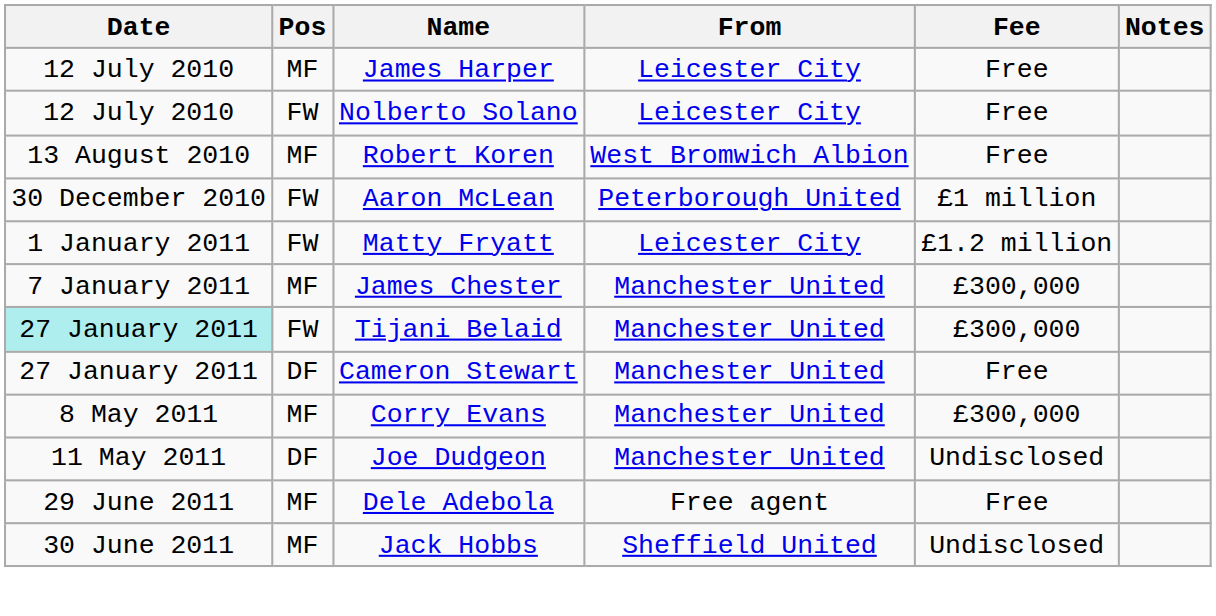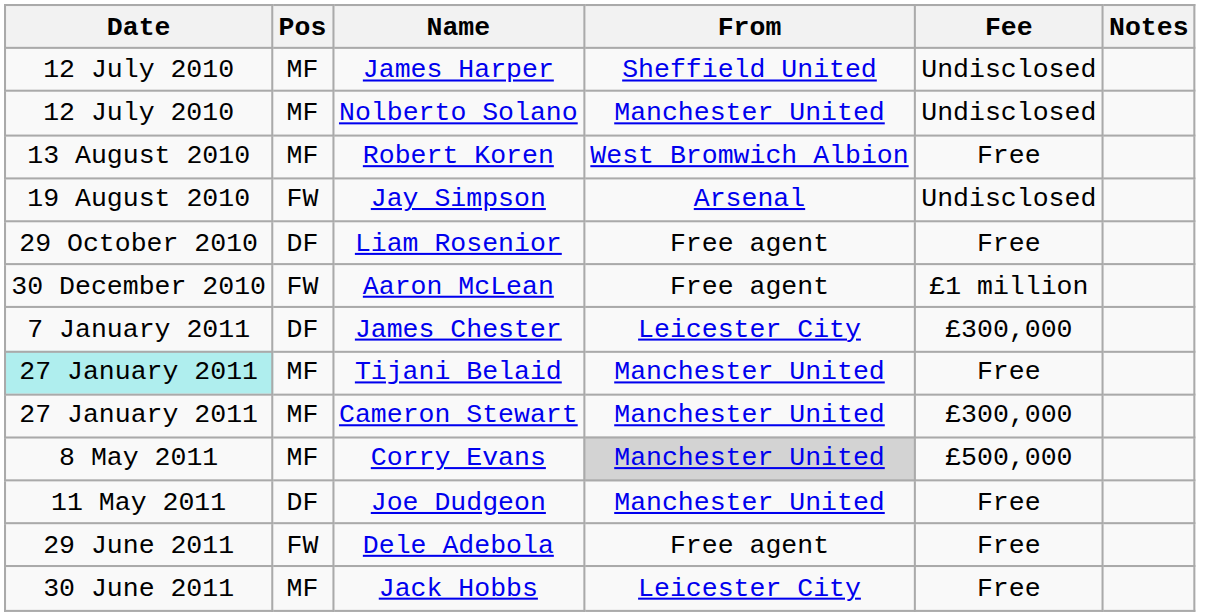 <table class="wikitable" border="1" style="border-collapse:collapse; text-align:center;">
 <tr>
 <th>Date</th>
 <th>Pos</th>
 <th>Name</th>
 <th>From</th>
 <th>Fee</th>
 <th>Notes</th>
 </tr>
 <tr>
 <td>12 July 2010</td>
 <td>MF</td>
 <td><a href='#'>James Harper</a></td>
-<td><a href='#'>Leicester City</a></td>
-<td>Free</td>
+<td><a href='#'>Sheffield United</a></td>
+<td>Undisclosed</td>
 <td> </td>
 </tr>
 <tr>
 <td>12 July 2010</td>
-<td>FW</td>
+<td>MF</td>
 <td><a href='#'>Nolberto Solano</a></td>
-<td><a href='#'>Leicester City</a></td>
-<td>Free</td>
+<td><a href='#'>Manchester United</a></td>
+<td>Undisclosed</td>
 <td> </td>
 </tr>
 <tr>
 <td>13 August 2010</td>
 <td>MF</td>
 <td><a href='#'>Robert Koren</a></td>
 <td><a href='#'>West Bromwich Albion</a></td>
 <td>Free</td>
 <td></td>
 </tr>
 <tr>
+<td>19 August 2010</td>
+<td>FW</td>
+<td><a href='#'>Jay Simpson</a></td>
+<td><a href='#'>Arsenal</a></td>
+<td>Undisclosed</td>
+<td></td>
+</tr>
+<tr>
+<td>29 October 2010</td>
+<td>DF</td>
+<td><a href='#'>Liam Rosenior</a></td>
+<td>Free agent</td>
+<td>Free</td>
+<td><br></td>
+</tr>
+<tr>
 <td>30 December 2010</td>
 <td>FW</td>
 <td><a href='#'>Aaron McLean</a></td>
-<td><a href='#'>Peterborough United</a></td>
+<td>Free agent</td>
 <td>£1 million</td>
 <td></td>
 </tr>
 <tr>
-<td>1 January 2011</td>
-<td>FW</td>
-<td><a href='#'>Matty Fryatt</a></td>
+<td>7 January 2011</td>
+<td>DF</td>
+<td><a href='#'>James Chester</a></td>
 <td><a href='#'>Leicester City</a></td>
-<td>£1.2 million</td>
-<td></td>
-</tr>
-<tr>
-<td>7 January 2011</td>
-<td>MF</td>
-<td><a href='#'>James Chester</a></td>
-<td><a href='#'>Manchester United</a></td>
 <td>£300,000</td>
 <td></td>
 </tr>
 <tr>
 <td style="background: paleturquoise;">27 January 2011</td>
-<td>FW</td>
+<td>MF</td>
 <td><a href='#'>Tijani Belaid</a></td>
 <td><a href='#'>Manchester United</a></td>
-<td>£300,000</td>
+<td>Free</td>
 <td><br></td>
 </tr>
 <tr>
 <td>27 January 2011</td>
-<td>DF</td>
+<td>MF</td>
 <td><a href='#'>Cameron Stewart</a></td>
 <td><a href='#'>Manchester United</a></td>
-<td>Free</td>
+<td>£300,000</td>
 <td><br></td>
 </tr>
 <tr>
 <td>8 May 2011</td>
 <td>MF</td>
 <td><a href='#'>Corry Evans</a></td>
-<td><a href='#'>Manchester United</a></td>
-<td>£300,000</td>
+<td style="background: lightgrey;"><a href='#'>Manchester United</a></td>
+<td>£500,000</td>
 <td></td>
 </tr>
 <tr>
 <td>11 May 2011</td>
 <td>DF</td>
 <td><a href='#'>Joe Dudgeon</a></td>
 <td><a href='#'>Manchester United</a></td>
-<td>Undisclosed</td>
+<td>Free</td>
 <td></td>
 </tr>
 <tr>
 <td>29 June 2011</td>
-<td>MF</td>
+<td>FW</td>
 <td><a href='#'>Dele Adebola</a></td>
 <td>Free agent</td>
 <td>Free</td>
 <td></td>
 </tr>
 <tr>
 <td>30 June 2011</td>
 <td>MF</td>
 <td><a href='#'>Jack Hobbs</a></td>
-<td><a href='#'>Sheffield United</a></td>
-<td>Undisclosed</td>
+<td><a href='#'>Leicester City</a></td>
+<td>Free</td>
 <td></td>
 </tr>
 </table>
